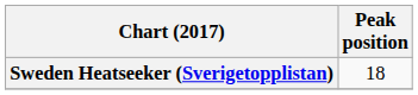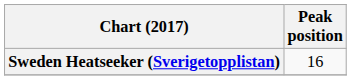 <table class="wikitable plainrowheaders" style="text-align:center">
 <tr>
 <th scope="col">Chart (2017)</th>
 <th scope="col">Peak<br>position</th>
 </tr>
 <tr>
 <th scope="row">Sweden Heatseeker (<a href='#'>Sverigetopplistan</a>)</th>
-<td>18</td>
+<td>16</td>
 </tr>
 <tr>
 </tr>
 </table>
